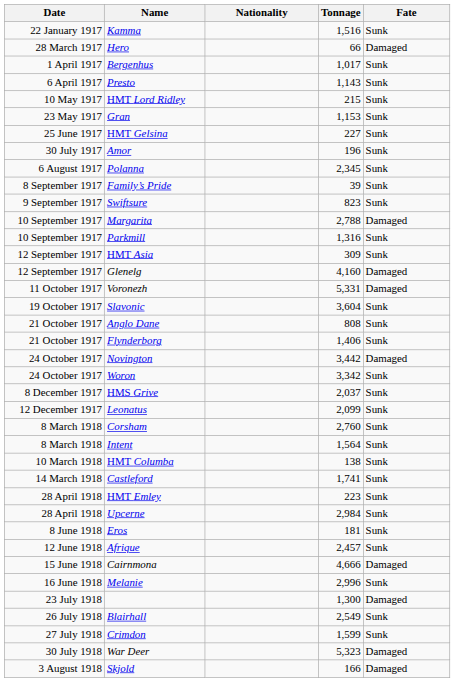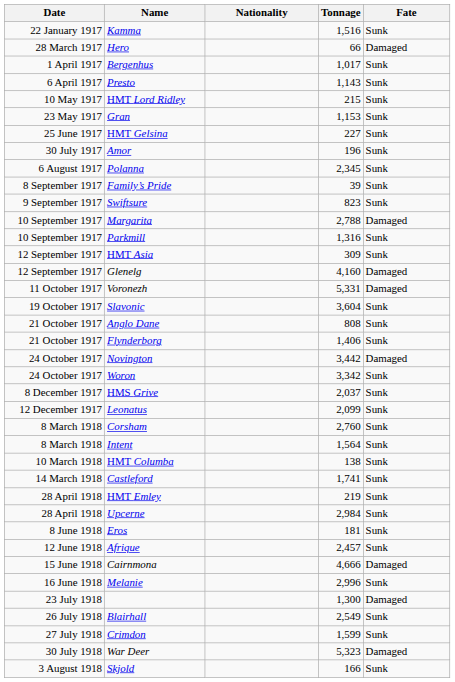 <table class="wikitable sortable">
 <tr>
 <th width="140px">Date</th>
 <th width="140px">Name</th>
 <th width="160px">Nationality</th>
 <th width="25px">Tonnage</th>
 <th width="120px">Fate</th>
 </tr>
 <tr>
 <td align="right">22 January 1917</td>
 <td align="left"><a href='#'><em>Kamma</em></a></td>
 <td align="left"></td>
 <td align="right">1,516</td>
 <td align="left">Sunk</td>
 </tr>
 <tr>
 <td align="right">28 March 1917</td>
 <td align="left"><a href='#'><em>Hero</em></a></td>
 <td align="left"></td>
 <td align="right">66</td>
 <td align="left">Damaged</td>
 </tr>
 <tr>
 <td align="right">1 April 1917</td>
 <td align="left"><a href='#'><em>Bergenhus</em></a></td>
 <td align="left"></td>
 <td align="right">1,017</td>
 <td align="left">Sunk</td>
 </tr>
 <tr>
 <td align="right">6 April 1917</td>
 <td align="left"><a href='#'><em>Presto</em></a></td>
 <td align="left"></td>
 <td align="right">1,143</td>
 <td align="left">Sunk</td>
 </tr>
 <tr>
 <td align="right">10 May 1917</td>
 <td align="left"><a href='#'>HMT <em>Lord Ridley</em></a></td>
 <td align="left"></td>
 <td align="right">215</td>
 <td align="left">Sunk</td>
 </tr>
 <tr>
 <td align="right">23 May 1917</td>
 <td align="left"><a href='#'><em>Gran</em></a></td>
 <td align="left"></td>
 <td align="right">1,153</td>
 <td align="left">Sunk</td>
 </tr>
 <tr>
 <td align="right">25 June 1917</td>
 <td align="left"><a href='#'>HMT <em>Gelsina</em></a></td>
 <td align="left"></td>
 <td align="right">227</td>
 <td align="left">Sunk</td>
 </tr>
 <tr>
 <td align="right">30 July 1917</td>
 <td align="left"><a href='#'><em>Amor</em></a></td>
 <td align="left"></td>
 <td align="right">196</td>
 <td align="left">Sunk</td>
 </tr>
 <tr>
 <td align="right">6 August 1917</td>
 <td align="left"><a href='#'><em>Polanna</em></a></td>
 <td align="left"></td>
 <td align="right">2,345</td>
 <td align="left">Sunk</td>
 </tr>
 <tr>
 <td align="right">8 September 1917</td>
 <td align="left"><a href='#'><em>Family’s Pride</em></a></td>
 <td align="left"></td>
 <td align="right">39</td>
 <td align="left">Sunk</td>
 </tr>
 <tr>
 <td align="right">9 September 1917</td>
 <td align="left"><a href='#'><em>Swiftsure</em></a></td>
 <td align="left"></td>
 <td align="right">823</td>
 <td align="left">Sunk</td>
 </tr>
 <tr>
 <td align="right">10 September 1917</td>
 <td align="left"><a href='#'><em>Margarita</em></a></td>
 <td align="left"></td>
 <td align="right">2,788</td>
 <td align="left">Damaged</td>
 </tr>
 <tr>
 <td align="right">10 September 1917</td>
 <td align="left"><a href='#'><em>Parkmill</em></a></td>
 <td align="left"></td>
 <td align="right">1,316</td>
 <td align="left">Sunk</td>
 </tr>
 <tr>
 <td align="right">12 September 1917</td>
 <td align="left"><a href='#'>HMT <em>Asia</em></a></td>
 <td align="left"></td>
 <td align="right">309</td>
 <td align="left">Sunk</td>
 </tr>
 <tr>
 <td align="right">12 September 1917</td>
 <td align="left"><em>Glenelg</em></td>
 <td align="left"></td>
 <td align="right">4,160</td>
 <td align="left">Damaged</td>
 </tr>
 <tr>
 <td align="right">11 October 1917</td>
 <td align="left"><em>Voronezh</em></td>
 <td align="left"></td>
 <td align="right">5,331</td>
 <td align="left">Damaged</td>
 </tr>
 <tr>
 <td align="right">19 October 1917</td>
 <td align="left"><a href='#'><em>Slavonic</em></a></td>
 <td align="left"></td>
 <td align="right">3,604</td>
 <td align="left">Sunk</td>
 </tr>
 <tr>
 <td align="right">21 October 1917</td>
 <td align="left"><a href='#'><em>Anglo Dane</em></a></td>
 <td align="left"></td>
 <td align="right">808</td>
 <td align="left">Sunk</td>
 </tr>
 <tr>
 <td align="right">21 October 1917</td>
 <td align="left"><a href='#'><em>Flynderborg</em></a></td>
 <td align="left"></td>
 <td align="right">1,406</td>
 <td align="left">Sunk</td>
 </tr>
 <tr>
 <td align="right">24 October 1917</td>
 <td align="left"><a href='#'><em>Novington</em></a></td>
 <td align="left"></td>
 <td align="right">3,442</td>
 <td align="left">Damaged</td>
 </tr>
 <tr>
 <td align="right">24 October 1917</td>
 <td align="left"><a href='#'><em>Woron</em></a></td>
 <td align="left"></td>
 <td align="right">3,342</td>
 <td align="left">Sunk</td>
 </tr>
 <tr>
 <td align="right">8 December 1917</td>
 <td align="left"><a href='#'>HMS <em>Grive</em></a></td>
 <td align="left"></td>
 <td align="right">2,037</td>
 <td align="left">Sunk</td>
 </tr>
 <tr>
 <td align="right">12 December 1917</td>
 <td align="left"><a href='#'><em>Leonatus</em></a></td>
 <td align="left"></td>
 <td align="right">2,099</td>
 <td align="left">Sunk</td>
 </tr>
 <tr>
 <td align="right">8 March 1918</td>
 <td align="left"><a href='#'><em>Corsham</em></a></td>
 <td align="left"></td>
 <td align="right">2,760</td>
 <td align="left">Sunk</td>
 </tr>
 <tr>
 <td align="right">8 March 1918</td>
 <td align="left"><a href='#'><em>Intent</em></a></td>
 <td align="left"></td>
 <td align="right">1,564</td>
 <td align="left">Sunk</td>
 </tr>
 <tr>
 <td align="right">10 March 1918</td>
 <td align="left"><a href='#'>HMT <em>Columba</em></a></td>
 <td align="left"></td>
 <td align="right">138</td>
 <td align="left">Sunk</td>
 </tr>
 <tr>
 <td align="right">14 March 1918</td>
 <td align="left"><a href='#'><em>Castleford</em></a></td>
 <td align="left"></td>
 <td align="right">1,741</td>
 <td align="left">Sunk</td>
 </tr>
 <tr>
 <td align="right">28 April 1918</td>
 <td align="left"><a href='#'>HMT <em>Emley</em></a></td>
 <td align="left"></td>
-<td align="right">223</td>
+<td align="right">219</td>
 <td align="left">Sunk</td>
 </tr>
 <tr>
 <td align="right">28 April 1918</td>
 <td align="left"><a href='#'><em>Upcerne</em></a></td>
 <td align="left"></td>
 <td align="right">2,984</td>
 <td align="left">Sunk</td>
 </tr>
 <tr>
 <td align="right">8 June 1918</td>
 <td align="left"><a href='#'><em>Eros</em></a></td>
 <td align="left"></td>
 <td align="right">181</td>
 <td align="left">Sunk</td>
 </tr>
 <tr>
 <td align="right">12 June 1918</td>
 <td align="left"><a href='#'><em>Afrique</em></a></td>
 <td align="left"></td>
 <td align="right">2,457</td>
 <td align="left">Sunk</td>
 </tr>
 <tr>
 <td align="right">15 June 1918</td>
 <td align="left"><em>Cairnmona</em></td>
 <td align="left"></td>
 <td align="right">4,666</td>
 <td align="left">Damaged</td>
 </tr>
 <tr>
 <td align="right">16 June 1918</td>
 <td align="left"><a href='#'><em>Melanie</em></a></td>
 <td align="left"></td>
 <td align="right">2,996</td>
 <td align="left">Sunk</td>
 </tr>
 <tr>
 <td align="right">23 July 1918</td>
 <td align="left"></td>
 <td align="left"></td>
 <td align="right">1,300</td>
 <td align="left">Damaged</td>
 </tr>
 <tr>
 <td align="right">26 July 1918</td>
 <td align="left"><a href='#'><em>Blairhall</em></a></td>
 <td align="left"></td>
 <td align="right">2,549</td>
 <td align="left">Sunk</td>
 </tr>
 <tr>
 <td align="right">27 July 1918</td>
 <td align="left"><a href='#'><em>Crimdon</em></a></td>
 <td align="left"></td>
 <td align="right">1,599</td>
 <td align="left">Sunk</td>
 </tr>
 <tr>
 <td align="right">30 July 1918</td>
 <td align="left"><em>War Deer</em></td>
 <td align="left"></td>
 <td align="right">5,323</td>
 <td align="left">Damaged</td>
 </tr>
 <tr>
 <td align="right">3 August 1918</td>
 <td align="left"><a href='#'><em>Skjold</em></a></td>
 <td align="left"></td>
 <td align="right">166</td>
-<td align="left">Damaged</td>
+<td align="left">Sunk</td>
 </tr>
 </table>
